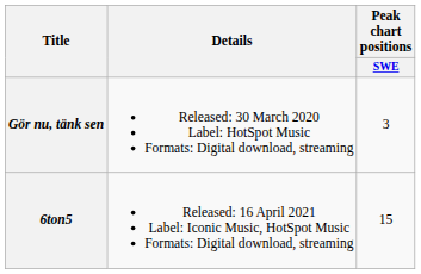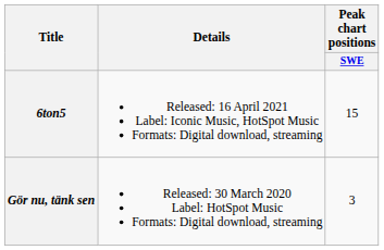 <table class="wikitable plainrowheaders" style="text-align:center;">
 <tr>
 <th scope="col" rowspan="2">Title</th>
 <th scope="col" rowspan="2">Details</th>
 <th scope="col" colspan="1">Peak chart positions</th>
 </tr>
 <tr>
 <th scope="col" style="width:3em;font-size:85%;"><a href='#'>SWE</a><br></th>
 </tr>
 <tr>
+<th scope="row"><em>6ton5</em></th>
+<td><br><ul><li>Released: 16 April 2021</li><li>Label: Iconic Music, HotSpot Music</li><li>Formats: Digital download, streaming</li></ul></td>
+<td>15</td>
+</tr>
+<tr>
 <th scope="row"><em>Gör nu, tänk sen</em></th>
 <td><br><ul><li>Released: 30 March 2020</li><li>Label: HotSpot Music</li><li>Formats: Digital download, streaming</li></ul></td>
 <td>3</td>
 </tr>
-<tr>
-<th scope="row"><em>6ton5</em></th>
-<td><br><ul><li>Released: 16 April 2021</li><li>Label: Iconic Music, HotSpot Music</li><li>Formats: Digital download, streaming</li></ul></td>
-<td>15</td>
-</tr>
 </table>
